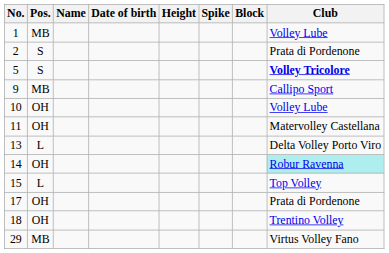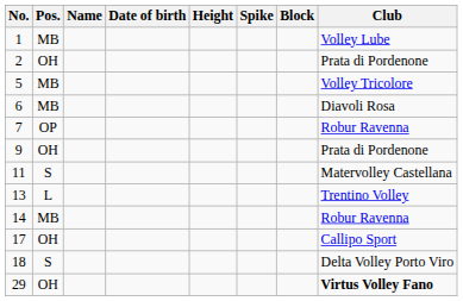 <table class="wikitable sortable" style="text-align:center">
 <tr>
 <th>No.</th>
 <th>Pos.</th>
 <th>Name</th>
 <th>Date of birth</th>
 <th>Height</th>
 <th>Spike</th>
 <th>Block</th>
 <th>Club</th>
 </tr>
 <tr>
 <td>1</td>
 <td>MB</td>
 <td align=left></td>
 <td align=left></td>
 <td></td>
 <td></td>
 <td></td>
 <td align=left> <a href='#'>Volley Lube</a></td>
 </tr>
 <tr>
 <td>2</td>
-<td>S</td>
+<td>OH</td>
 <td align=left></td>
 <td align=left></td>
 <td></td>
 <td></td>
 <td></td>
 <td align=left> Prata di Pordenone</td>
 </tr>
 <tr>
 <td>5</td>
-<td>S</td>
-<td align=left></td>
-<td align=left></td>
-<td></td>
-<td></td>
-<td></td>
-<td align=left><strong> <a href='#'>Volley Tricolore</a></strong></td>
-</tr>
-<tr>
-<td>9</td>
 <td>MB</td>
 <td align=left></td>
 <td align=left></td>
 <td></td>
 <td></td>
 <td></td>
-<td align=left> <a href='#'>Callipo Sport</a></td>
+<td align=left> <a href='#'>Volley Tricolore</a></td>
 </tr>
 <tr>
-<td>10</td>
+<td>6</td>
+<td>MB</td>
+<td align=left></td>
+<td align=left></td>
+<td></td>
+<td></td>
+<td></td>
+<td align=left> Diavoli Rosa</td>
+</tr>
+<tr>
+<td>7</td>
+<td>OP</td>
+<td align=left></td>
+<td align=left></td>
+<td></td>
+<td></td>
+<td></td>
+<td align=left> <a href='#'>Robur Ravenna</a></td>
+</tr>
+<tr>
+<td>9</td>
 <td>OH</td>
 <td align=left></td>
 <td align=left></td>
 <td></td>
 <td></td>
 <td></td>
-<td align=left> <a href='#'>Volley Lube</a></td>
+<td align=left> Prata di Pordenone</td>
 </tr>
 <tr>
 <td>11</td>
-<td>OH</td>
+<td>S</td>
 <td align=left></td>
 <td align=left></td>
 <td></td>
 <td></td>
 <td></td>
 <td align=left> Matervolley Castellana</td>
 </tr>
 <tr>
 <td>13</td>
 <td>L</td>
 <td align=left></td>
 <td align=left></td>
 <td></td>
 <td></td>
 <td></td>
-<td align=left> Delta Volley Porto Viro</td>
+<td align=left> <a href='#'>Trentino Volley</a></td>
 </tr>
 <tr>
 <td>14</td>
-<td>OH</td>
+<td>MB</td>
 <td align=left></td>
 <td align=left></td>
 <td></td>
 <td></td>
 <td></td>
-<td align=left style="background: paleturquoise;"> <a href='#'>Robur Ravenna</a></td>
-</tr>
-<tr>
-<td>15</td>
-<td>L</td>
-<td align=left></td>
-<td align=left></td>
-<td></td>
-<td></td>
-<td></td>
-<td align=left> <a href='#'>Top Volley</a></td>
+<td align=left> <a href='#'>Robur Ravenna</a></td>
 </tr>
 <tr>
 <td>17</td>
 <td>OH</td>
 <td align=left></td>
 <td align=left></td>
 <td></td>
 <td></td>
 <td></td>
-<td align=left> Prata di Pordenone</td>
+<td align=left> <a href='#'>Callipo Sport</a></td>
 </tr>
 <tr>
 <td>18</td>
+<td>S</td>
+<td align=left></td>
+<td align=left></td>
+<td></td>
+<td></td>
+<td></td>
+<td align=left> Delta Volley Porto Viro</td>
+</tr>
+<tr>
+<td>29</td>
 <td>OH</td>
 <td align=left></td>
 <td align=left></td>
 <td></td>
 <td></td>
 <td></td>
-<td align=left> <a href='#'>Trentino Volley</a></td>
-</tr>
-<tr>
-<td>29</td>
-<td>MB</td>
-<td align=left></td>
-<td align=left></td>
-<td></td>
-<td></td>
-<td></td>
-<td align=left> Virtus Volley Fano</td>
+<td align=left><strong> Virtus Volley Fano</strong></td>
 </tr>
 </table>
